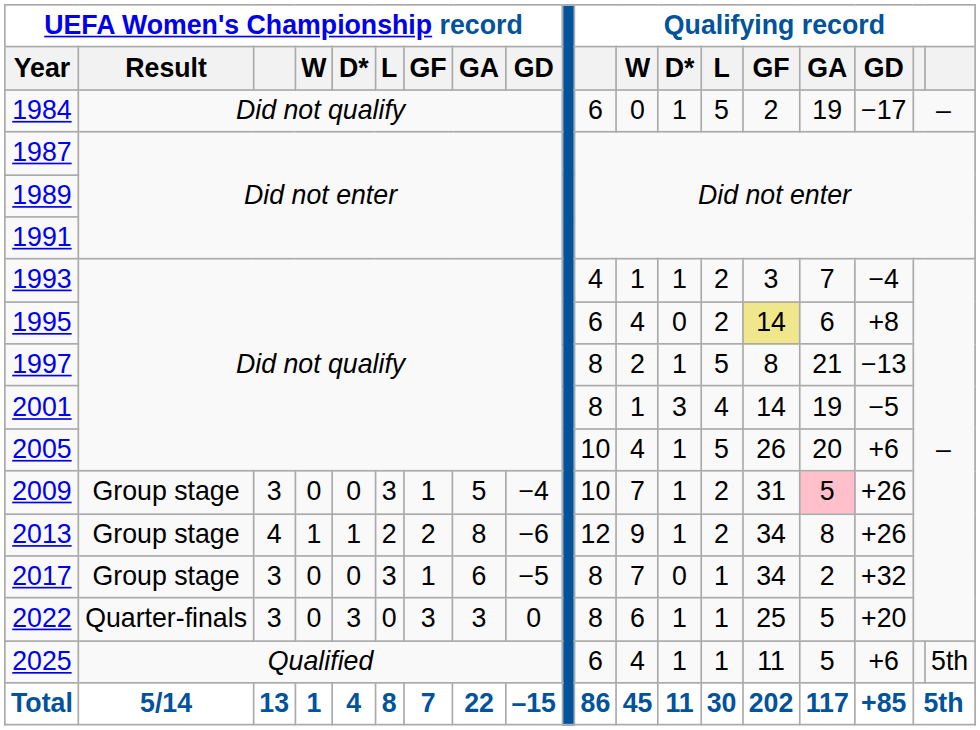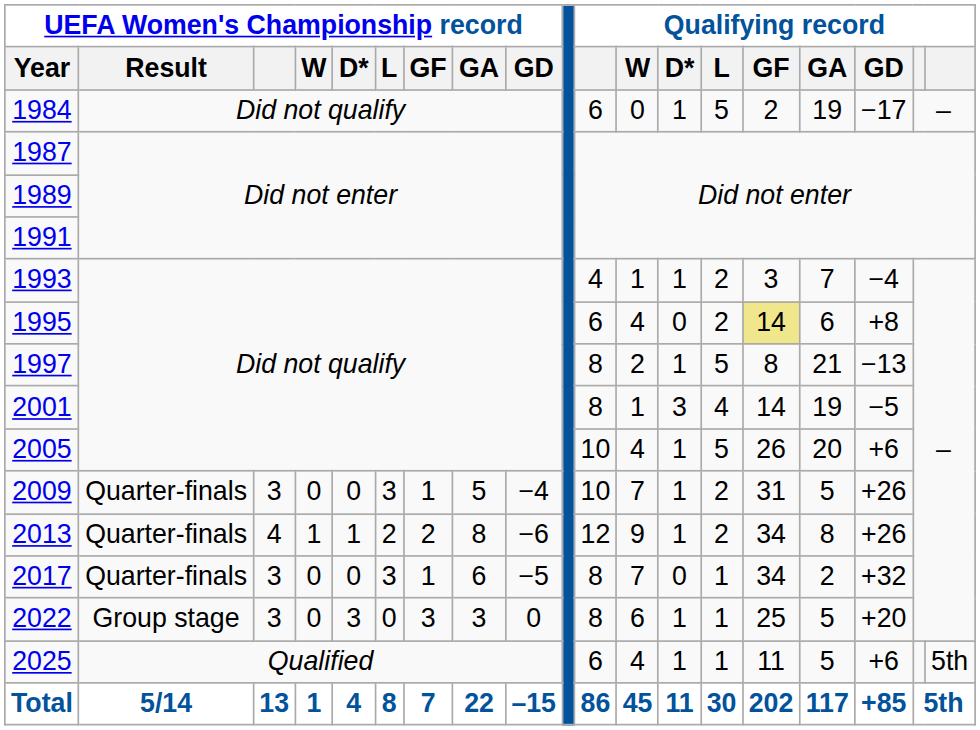 <table class="wikitable" style="text-align: center">
 <tr>
 <th style="color:#02529C; background:#FFFFFF" colspan=9><a href='#'>UEFA Women's Championship</a> record</th>
 <td style="background:#02529C" rowspan=99></td>
 <th style="color:#02529C; background:#FFFFFF" colspan=9>Qualifying record</th>
 </tr>
 <tr>
 <th>Year</th>
 <th>Result</th>
 <th></th>
 <th>W</th>
 <th>D*</th>
 <th>L</th>
 <th>GF</th>
 <th>GA</th>
 <th>GD<br></th>
 <th></th>
 <th>W</th>
 <th>D*</th>
 <th>L</th>
 <th>GF</th>
 <th>GA</th>
 <th>GD</th>
 <th></th>
 <th></th>
 </tr>
 <tr>
 <td><a href='#'>1984</a></td>
 <td colspan=8><em>Did not qualify</em></td>
 <td>6</td>
 <td>0</td>
 <td>1</td>
 <td>5</td>
 <td>2</td>
 <td>19</td>
 <td>−17</td>
 <td colspan=2>–</td>
 </tr>
 <tr>
 <td> <a href='#'>1987</a></td>
 <td colspan=8 rowspan=3><em>Did not enter</em></td>
 <td colspan=9 rowspan=3><em>Did not enter</em></td>
 </tr>
 <tr>
 <td> <a href='#'>1989</a></td>
 </tr>
 <tr>
 <td> <a href='#'>1991</a></td>
 </tr>
 <tr>
 <td> <a href='#'>1993</a></td>
 <td colspan=8 rowspan=5><em>Did not qualify</em></td>
 <td>4</td>
 <td>1</td>
 <td>1</td>
 <td>2</td>
 <td>3</td>
 <td>7</td>
 <td>−4</td>
 <td colspan=2 rowspan=9>–</td>
 </tr>
 <tr>
 <td> <a href='#'>1995</a></td>
 <td>6</td>
 <td>4</td>
 <td>0</td>
 <td>2</td>
 <td style="background: khaki;">14</td>
 <td>6</td>
 <td>+8</td>
 </tr>
 <tr>
 <td>  <a href='#'>1997</a></td>
 <td>8</td>
 <td>2</td>
 <td>1</td>
 <td>5</td>
 <td>8</td>
 <td>21</td>
 <td>−13</td>
 </tr>
 <tr>
 <td> <a href='#'>2001</a></td>
 <td>8</td>
 <td>1</td>
 <td>3</td>
 <td>4</td>
 <td>14</td>
 <td>19</td>
 <td>−5</td>
 </tr>
 <tr>
 <td> <a href='#'>2005</a></td>
 <td>10</td>
 <td>4</td>
 <td>1</td>
 <td>5</td>
 <td>26</td>
 <td>20</td>
 <td>+6</td>
 </tr>
 <tr>
 <td> <a href='#'>2009</a></td>
-<td>Group stage</td>
+<td>Quarter-finals</td>
 <td>3</td>
 <td>0</td>
 <td>0</td>
 <td>3</td>
 <td>1</td>
 <td>5</td>
 <td>−4</td>
 <td>10</td>
 <td>7</td>
 <td>1</td>
 <td>2</td>
 <td>31</td>
-<td style="background: pink;">5</td>
+<td>5</td>
 <td>+26</td>
 </tr>
 <tr>
 <td> <a href='#'>2013</a></td>
-<td>Group stage</td>
+<td>Quarter-finals</td>
 <td>4</td>
 <td>1</td>
 <td>1</td>
 <td>2</td>
 <td>2</td>
 <td>8</td>
 <td>−6</td>
 <td>12</td>
 <td>9</td>
 <td>1</td>
 <td>2</td>
 <td>34</td>
 <td>8</td>
 <td>+26</td>
 </tr>
 <tr>
 <td> <a href='#'>2017</a></td>
-<td>Group stage</td>
+<td>Quarter-finals</td>
 <td>3</td>
 <td>0</td>
 <td>0</td>
 <td>3</td>
 <td>1</td>
 <td>6</td>
 <td>−5</td>
 <td>8</td>
 <td>7</td>
 <td>0</td>
 <td>1</td>
 <td>34</td>
 <td>2</td>
 <td>+32</td>
 </tr>
 <tr>
 <td> <a href='#'>2022</a></td>
-<td>Quarter-finals</td>
+<td>Group stage</td>
 <td>3</td>
 <td>0</td>
 <td>3</td>
 <td>0</td>
 <td>3</td>
 <td>3</td>
 <td>0</td>
 <td>8</td>
 <td>6</td>
 <td>1</td>
 <td>1</td>
 <td>25</td>
 <td>5</td>
 <td>+20</td>
 </tr>
 <tr>
 <td> <a href='#'>2025</a></td>
 <td colspan=8><em>Qualified</em></td>
 <td>6</td>
 <td>4</td>
 <td>1</td>
 <td>1</td>
 <td>11</td>
 <td>5</td>
 <td>+6</td>
 <td></td>
 <td>5th</td>
 </tr>
 <tr>
 <th style="color:#02529C; background:#FFFFFF">Total</th>
 <th style="color:#02529C; background:#FFFFFF">5/14</th>
 <th style="color:#02529C; background:#FFFFFF">13</th>
 <th style="color:#02529C; background:#FFFFFF">1</th>
 <th style="color:#02529C; background:#FFFFFF">4</th>
 <th style="color:#02529C; background:#FFFFFF">8</th>
 <th style="color:#02529C; background:#FFFFFF">7</th>
 <th style="color:#02529C; background:#FFFFFF">22</th>
 <th style="color:#02529C; background:#FFFFFF">–15<br></th>
 <th style="color:#02529C; background:#FFFFFF">86</th>
 <th style="color:#02529C; background:#FFFFFF">45</th>
 <th style="color:#02529C; background:#FFFFFF">11</th>
 <th style="color:#02529C; background:#FFFFFF">30</th>
 <th style="color:#02529C; background:#FFFFFF">202</th>
 <th style="color:#02529C; background:#FFFFFF">117</th>
 <th style="color:#02529C; background:#FFFFFF">+85</th>
 <th style="color:#02529C; background:#FFFFFF" colspan=2>5th</th>
 </tr>
 </table>
